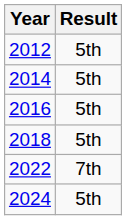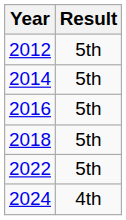 <table class="wikitable" style="text-align:center">
 <tr>
 <th>Year</th>
 <th>Result</th>
 </tr>
 <tr>
 <td><a href='#'>2012</a></td>
 <td>5th</td>
 </tr>
 <tr>
 <td><a href='#'>2014</a></td>
 <td>5th</td>
 </tr>
 <tr>
 <td><a href='#'>2016</a></td>
 <td>5th</td>
 </tr>
 <tr>
 <td><a href='#'>2018</a></td>
 <td>5th</td>
 </tr>
 <tr>
 <td><a href='#'>2022</a></td>
-<td>7th</td>
+<td>5th</td>
 </tr>
 <tr>
 <td><a href='#'>2024</a></td>
-<td>5th</td>
+<td>4th</td>
 </tr>
 </table>
